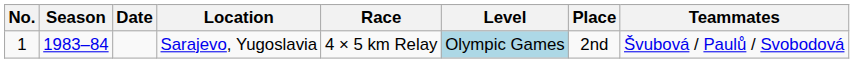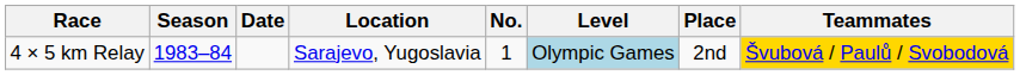 <table class="wikitable sortable" style="text-align: center;">
 <tr>
-<th scope="col">No.</th>
+<th scope="col">Race</th>
 <th scope="col">Season</th>
 <th scope="col">Date</th>
 <th scope="col">Location</th>
-<th scope="col">Race</th>
+<th scope="col">No.</th>
 <th scope="col">Level</th>
 <th scope="col">Place</th>
 <th scope="col">Teammates</th>
 </tr>
 <tr>
-<td>1</td>
+<td>4 × 5 km Relay</td>
 <td><a href='#'>1983–84</a></td>
 <td style="text-align: right;"></td>
 <td style="text-align: left;"> <a href='#'>Sarajevo</a>, Yugoslavia</td>
-<td>4 × 5 km Relay</td>
+<td>1</td>
 <td style="background: lightblue;">Olympic Games</td>
 <td>2nd</td>
-<td><a href='#'>Švubová</a> / <a href='#'>Paulů</a> / <a href='#'>Svobodová</a></td>
+<td style="background: gold;"><a href='#'>Švubová</a> / <a href='#'>Paulů</a> / <a href='#'>Svobodová</a></td>
 </tr>
 </table>
